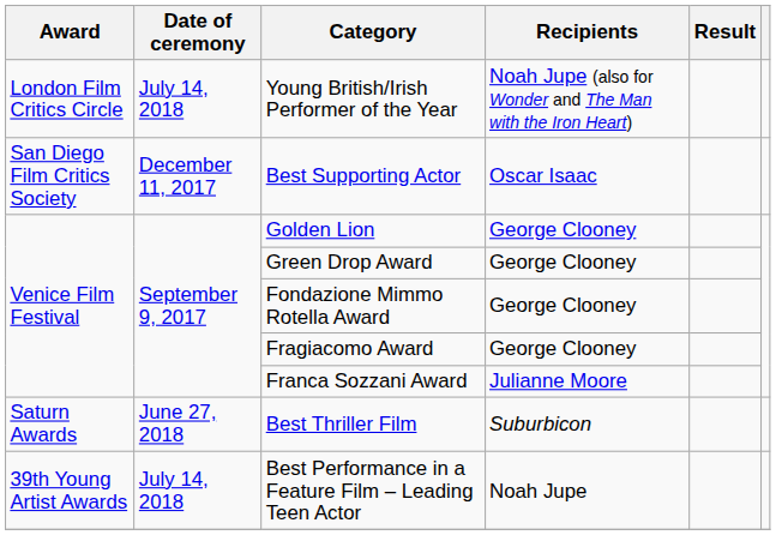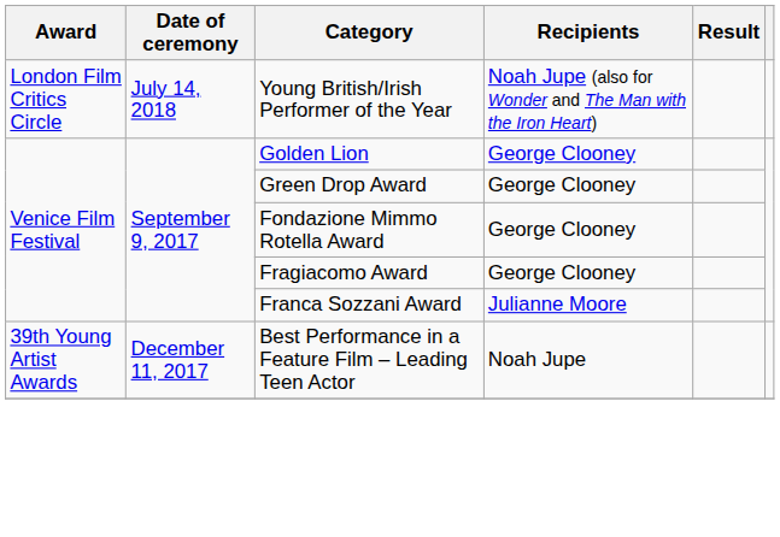 <table class="wikitable plainrowheaders sortable">
 <tr>
 <th scope="col">Award</th>
 <th scope="col">Date of ceremony</th>
 <th scope="col">Category</th>
 <th scope="col">Recipients</th>
 <th scope="col">Result</th>
 <th scope="col" class="unsortable"></th>
 </tr>
 <tr>
 <td><a href='#'>London Film Critics Circle</a></td>
 <td><a href='#'>July 14, 2018</a></td>
 <td>Young British/Irish Performer of the Year</td>
 <td><a href='#'>Noah Jupe</a> <small>(also for <em><a href='#'>Wonder</a></em> and <em><a href='#'>The Man with the Iron Heart</a></em>)</small></td>
-<td></td>
-<td style="text-align:center;"></td>
-</tr>
-<tr>
-<td><a href='#'>San Diego Film Critics Society</a></td>
-<td><a href='#'>December 11, 2017</a></td>
-<td><a href='#'>Best Supporting Actor</a></td>
-<td><a href='#'>Oscar Isaac</a></td>
 <td></td>
 <td style="text-align:center;"></td>
 </tr>
 <tr>
 <td rowspan="5"><a href='#'>Venice Film Festival</a></td>
 <td rowspan="5"><a href='#'>September 9, 2017</a></td>
 <td><a href='#'>Golden Lion</a></td>
 <td><a href='#'>George Clooney</a></td>
 <td></td>
 <td rowspan="5" style="text-align:center;"></td>
 </tr>
 <tr>
 <td>Green Drop Award</td>
 <td>George Clooney</td>
 <td></td>
 </tr>
 <tr>
 <td>Fondazione Mimmo Rotella Award</td>
 <td>George Clooney</td>
 <td></td>
 </tr>
 <tr>
 <td>Fragiacomo Award</td>
 <td>George Clooney</td>
 <td></td>
 </tr>
 <tr>
 <td>Franca Sozzani Award</td>
 <td><a href='#'>Julianne Moore</a></td>
 <td></td>
 </tr>
 <tr>
-<td scope="row"><a href='#'>Saturn Awards</a></td>
-<td><a href='#'>June 27, 2018</a></td>
-<td><a href='#'>Best Thriller Film</a></td>
-<td><em>Suburbicon</em></td>
-<td></td>
-<td style="text-align:center;"></td>
-</tr>
-<tr>
 <td><a href='#'>39th Young Artist Awards</a></td>
-<td><a href='#'>July 14, 2018</a></td>
+<td><a href='#'>December 11, 2017</a></td>
 <td>Best Performance in a Feature Film – Leading Teen Actor</td>
 <td>Noah Jupe</td>
 <td></td>
 <td></td>
 </tr>
 <tr>
 </tr>
 </table>
